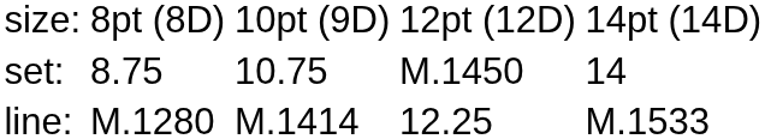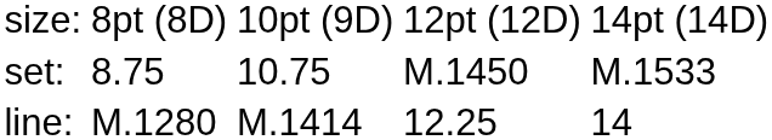 <table style="margin-left:40px;">
 <tr>
 <td>size:</td>
 <td>8pt (8D)</td>
 <td>10pt (9D)</td>
 <td>12pt (12D)</td>
 <td>14pt (14D)</td>
 </tr>
 <tr>
 <td>set:</td>
 <td>8.75</td>
 <td>10.75</td>
 <td>M.1450</td>
-<td>14</td>
+<td>M.1533</td>
 </tr>
 <tr>
 <td>line:</td>
 <td>M.1280</td>
 <td>M.1414</td>
 <td>12.25</td>
-<td>M.1533</td>
+<td>14</td>
 </tr>
 </table>
